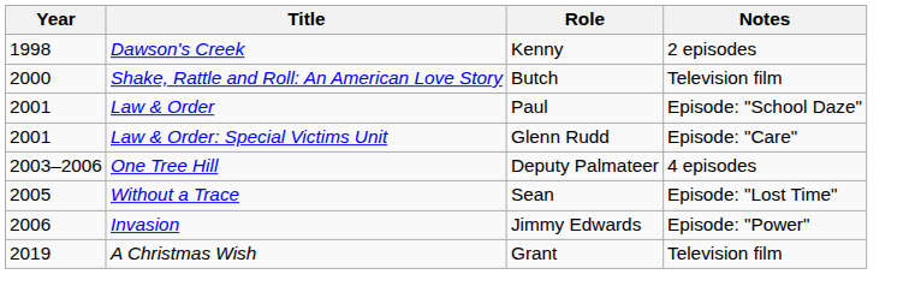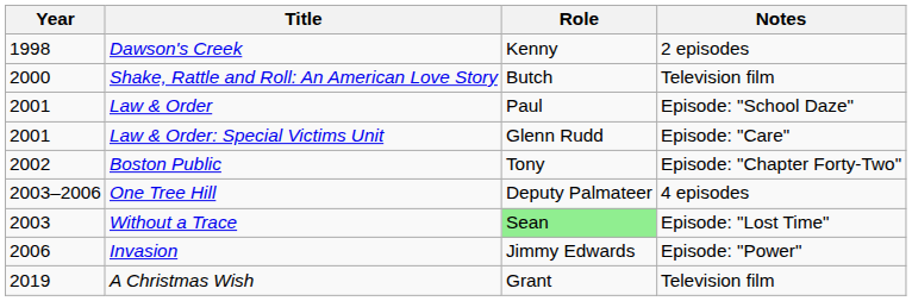 <table class="wikitable sortable">
 <tr>
 <th>Year</th>
 <th>Title</th>
 <th>Role</th>
 <th>Notes</th>
 </tr>
 <tr>
 <td>1998</td>
 <td><em><a href='#'>Dawson's Creek</a></em></td>
 <td>Kenny</td>
 <td>2 episodes</td>
 </tr>
 <tr>
 <td>2000</td>
 <td><em><a href='#'>Shake, Rattle and Roll: An American Love Story</a></em></td>
 <td>Butch</td>
 <td>Television film</td>
 </tr>
 <tr>
 <td>2001</td>
 <td><em><a href='#'>Law & Order</a></em></td>
 <td>Paul</td>
 <td>Episode: "School Daze"</td>
 </tr>
 <tr>
 <td>2001</td>
 <td><em><a href='#'>Law & Order: Special Victims Unit</a></em></td>
 <td>Glenn Rudd</td>
 <td>Episode: "Care"</td>
 </tr>
 <tr>
+<td>2002</td>
+<td><em><a href='#'>Boston Public</a></em></td>
+<td>Tony</td>
+<td>Episode: "Chapter Forty-Two"</td>
+</tr>
+<tr>
 <td>2003–2006</td>
 <td><a href='#'><em>One Tree Hill</em></a></td>
 <td>Deputy Palmateer</td>
 <td>4 episodes</td>
 </tr>
 <tr>
-<td>2005</td>
+<td>2003</td>
 <td><em><a href='#'>Without a Trace</a></em></td>
-<td>Sean</td>
+<td style="background: lightgreen;">Sean</td>
 <td>Episode: "Lost Time"</td>
 </tr>
 <tr>
 <td>2006</td>
 <td><a href='#'><em>Invasion</em></a></td>
 <td>Jimmy Edwards</td>
 <td>Episode: "Power"</td>
 </tr>
 <tr>
 <td>2019</td>
 <td><em>A Christmas Wish</em></td>
 <td>Grant</td>
 <td>Television film</td>
 </tr>
 </table>
